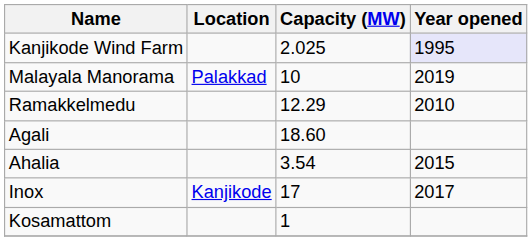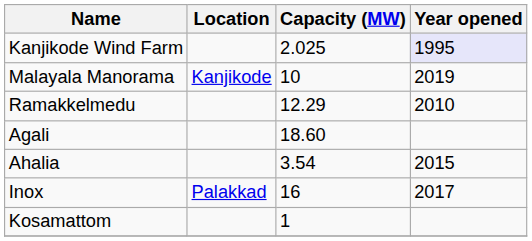 <table class="wikitable sortable">
 <tr>
 <th>Name</th>
 <th>Location</th>
 <th>Capacity (<a href='#'>MW</a>)</th>
 <th>Year opened</th>
 </tr>
 <tr>
 <td>Kanjikode Wind Farm</td>
 <td></td>
 <td>2.025</td>
 <td style="background: lavender;">1995</td>
 </tr>
 <tr>
 <td>Malayala Manorama</td>
-<td><a href='#'>Palakkad</a></td>
+<td><a href='#'>Kanjikode</a></td>
 <td>10</td>
 <td>2019</td>
 </tr>
 <tr>
 <td>Ramakkelmedu</td>
 <td></td>
 <td>12.29</td>
 <td>2010</td>
 </tr>
 <tr>
 <td>Agali</td>
 <td></td>
 <td>18.60</td>
 <td></td>
 </tr>
 <tr>
 <td>Ahalia</td>
 <td></td>
 <td>3.54</td>
 <td>2015</td>
 </tr>
 <tr>
 <td>Inox</td>
-<td><a href='#'>Kanjikode</a></td>
-<td>17</td>
+<td><a href='#'>Palakkad</a></td>
+<td>16</td>
 <td>2017</td>
 </tr>
 <tr>
 <td>Kosamattom</td>
 <td></td>
 <td>1</td>
 <td></td>
 </tr>
 <tr>
 </tr>
 </table>
